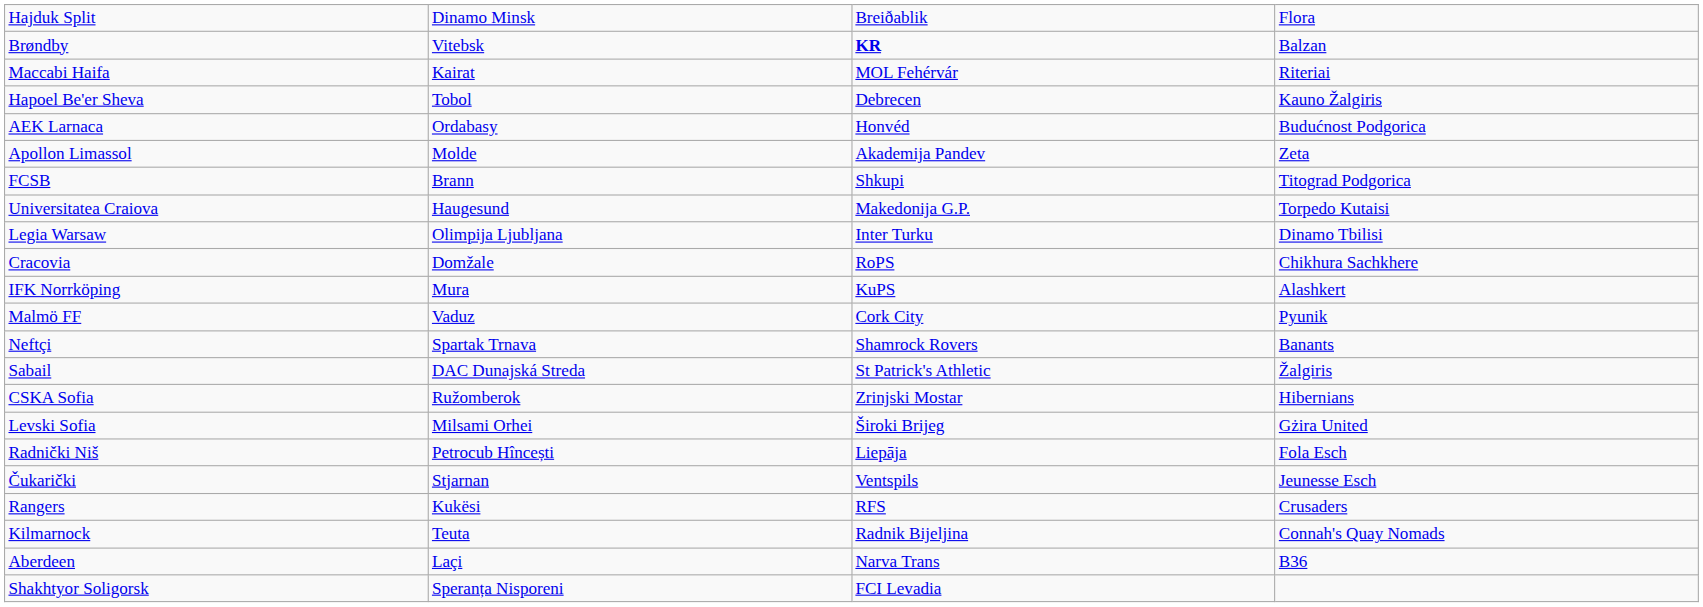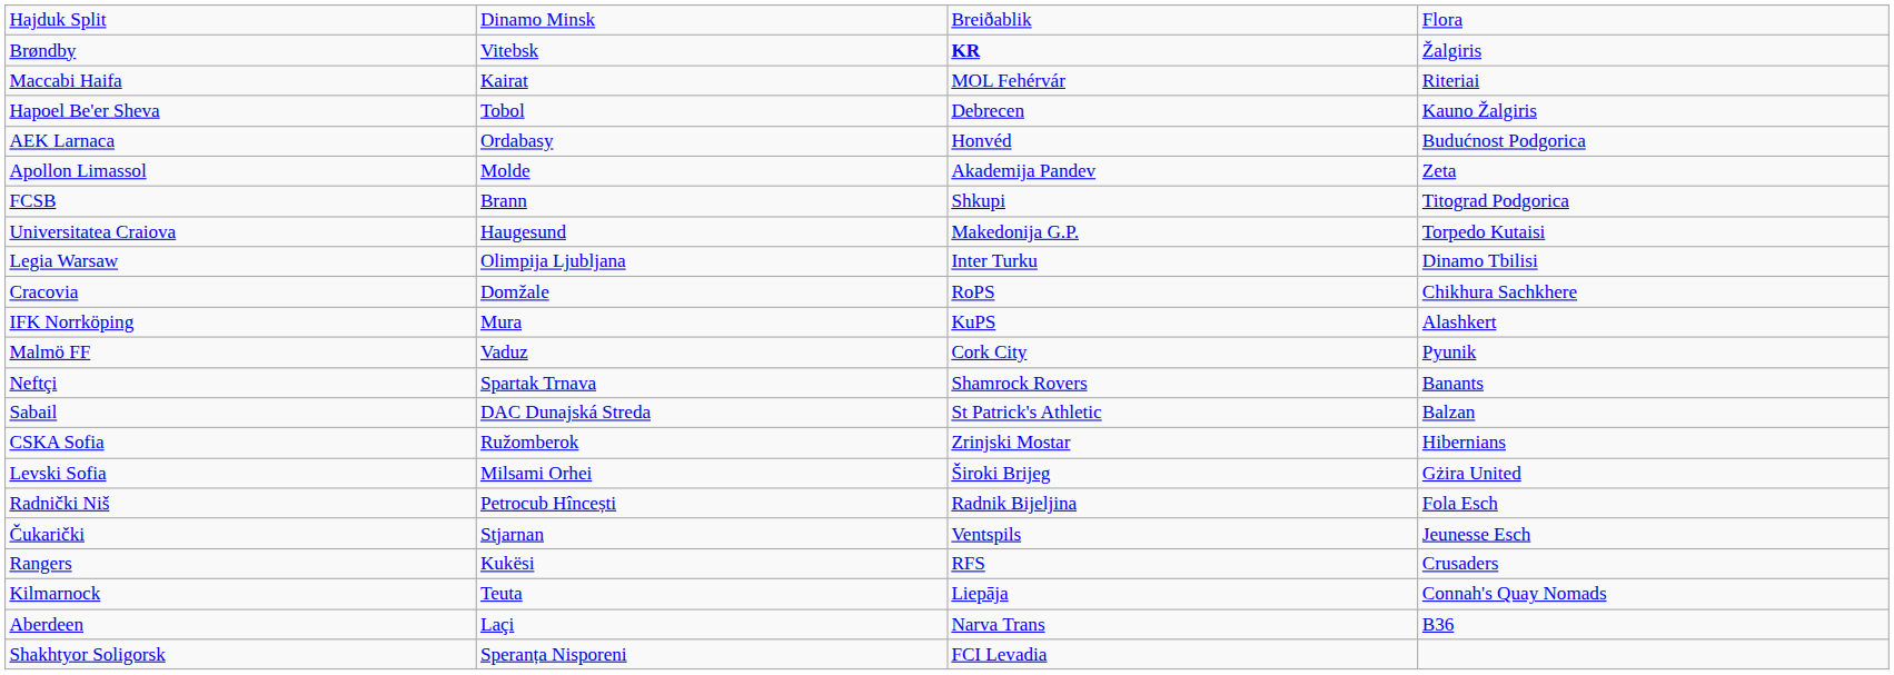 <table class="wikitable" style="table-layout:fixed;width:100%;">
 <tr>
 <td width=25%> <a href='#'>Hajduk Split</a> </td>
 <td width=25%> <a href='#'>Dinamo Minsk</a> </td>
 <td width=25%> <a href='#'>Breiðablik</a> </td>
 <td width=25%> <a href='#'>Flora</a> </td>
 </tr>
 <tr>
 <td> <a href='#'>Brøndby</a> </td>
 <td> <a href='#'>Vitebsk</a> </td>
 <td><strong> <a href='#'>KR</a> </strong></td>
-<td> <a href='#'>Balzan</a> </td>
+<td> <a href='#'>Žalgiris</a> </td>
 </tr>
 <tr>
 <td> <a href='#'>Maccabi Haifa</a> </td>
 <td> <a href='#'>Kairat</a> </td>
 <td> <a href='#'>MOL Fehérvár</a> </td>
 <td> <a href='#'>Riteriai</a> </td>
 </tr>
 <tr>
 <td> <a href='#'>Hapoel Be'er Sheva</a> </td>
 <td> <a href='#'>Tobol</a> </td>
 <td> <a href='#'>Debrecen</a> </td>
 <td> <a href='#'>Kauno Žalgiris</a> </td>
 </tr>
 <tr>
 <td> <a href='#'>AEK Larnaca</a> </td>
 <td> <a href='#'>Ordabasy</a> </td>
 <td> <a href='#'>Honvéd</a> </td>
 <td> <a href='#'>Budućnost Podgorica</a> </td>
 </tr>
 <tr>
 <td> <a href='#'>Apollon Limassol</a> </td>
 <td> <a href='#'>Molde</a> </td>
 <td> <a href='#'>Akademija Pandev</a> </td>
 <td> <a href='#'>Zeta</a> </td>
 </tr>
 <tr>
 <td> <a href='#'>FCSB</a> </td>
 <td> <a href='#'>Brann</a> </td>
 <td> <a href='#'>Shkupi</a> </td>
 <td> <a href='#'>Titograd Podgorica</a> </td>
 </tr>
 <tr>
 <td> <a href='#'>Universitatea Craiova</a> </td>
 <td> <a href='#'>Haugesund</a> </td>
 <td> <a href='#'>Makedonija G.P.</a> </td>
 <td> <a href='#'>Torpedo Kutaisi</a> </td>
 </tr>
 <tr>
 <td> <a href='#'>Legia Warsaw</a> </td>
 <td> <a href='#'>Olimpija Ljubljana</a> </td>
 <td> <a href='#'>Inter Turku</a> </td>
 <td> <a href='#'>Dinamo Tbilisi</a> </td>
 </tr>
 <tr>
 <td> <a href='#'>Cracovia</a> </td>
 <td> <a href='#'>Domžale</a> </td>
 <td> <a href='#'>RoPS</a> </td>
 <td> <a href='#'>Chikhura Sachkhere</a> </td>
 </tr>
 <tr>
 <td> <a href='#'>IFK Norrköping</a> </td>
 <td> <a href='#'>Mura</a> </td>
 <td> <a href='#'>KuPS</a> </td>
 <td> <a href='#'>Alashkert</a> </td>
 </tr>
 <tr>
 <td> <a href='#'>Malmö FF</a> </td>
 <td> <a href='#'>Vaduz</a> </td>
 <td> <a href='#'>Cork City</a> </td>
 <td> <a href='#'>Pyunik</a> </td>
 </tr>
 <tr>
 <td> <a href='#'>Neftçi</a> </td>
 <td> <a href='#'>Spartak Trnava</a> </td>
 <td> <a href='#'>Shamrock Rovers</a> </td>
 <td> <a href='#'>Banants</a> </td>
 </tr>
 <tr>
 <td> <a href='#'>Sabail</a> </td>
 <td> <a href='#'>DAC Dunajská Streda</a> </td>
 <td> <a href='#'>St Patrick's Athletic</a> </td>
-<td> <a href='#'>Žalgiris</a> </td>
+<td> <a href='#'>Balzan</a> </td>
 </tr>
 <tr>
 <td> <a href='#'>CSKA Sofia</a> </td>
 <td> <a href='#'>Ružomberok</a> </td>
 <td> <a href='#'>Zrinjski Mostar</a> </td>
 <td> <a href='#'>Hibernians</a> </td>
 </tr>
 <tr>
 <td> <a href='#'>Levski Sofia</a> </td>
 <td> <a href='#'>Milsami Orhei</a> </td>
 <td> <a href='#'>Široki Brijeg</a> </td>
 <td> <a href='#'>Gżira United</a> </td>
 </tr>
 <tr>
 <td> <a href='#'>Radnički Niš</a> </td>
 <td> <a href='#'>Petrocub Hîncești</a> </td>
-<td> <a href='#'>Liepāja</a> </td>
+<td> <a href='#'>Radnik Bijeljina</a> </td>
 <td> <a href='#'>Fola Esch</a> </td>
 </tr>
 <tr>
 <td> <a href='#'>Čukarički</a> </td>
 <td> <a href='#'>Stjarnan</a> </td>
 <td> <a href='#'>Ventspils</a> </td>
 <td> <a href='#'>Jeunesse Esch</a> </td>
 </tr>
 <tr>
 <td> <a href='#'>Rangers</a> </td>
 <td> <a href='#'>Kukësi</a> </td>
 <td> <a href='#'>RFS</a> </td>
 <td> <a href='#'>Crusaders</a> </td>
 </tr>
 <tr>
 <td> <a href='#'>Kilmarnock</a> </td>
 <td> <a href='#'>Teuta</a> </td>
-<td> <a href='#'>Radnik Bijeljina</a> </td>
+<td> <a href='#'>Liepāja</a> </td>
 <td> <a href='#'>Connah's Quay Nomads</a> </td>
 </tr>
 <tr>
 <td> <a href='#'>Aberdeen</a> </td>
 <td> <a href='#'>Laçi</a> </td>
 <td> <a href='#'>Narva Trans</a> </td>
 <td> <a href='#'>B36</a> </td>
 </tr>
 <tr>
 <td> <a href='#'>Shakhtyor Soligorsk</a> </td>
 <td> <a href='#'>Speranța Nisporeni</a> </td>
 <td> <a href='#'>FCI Levadia</a> </td>
 <td></td>
 </tr>
 </table>
